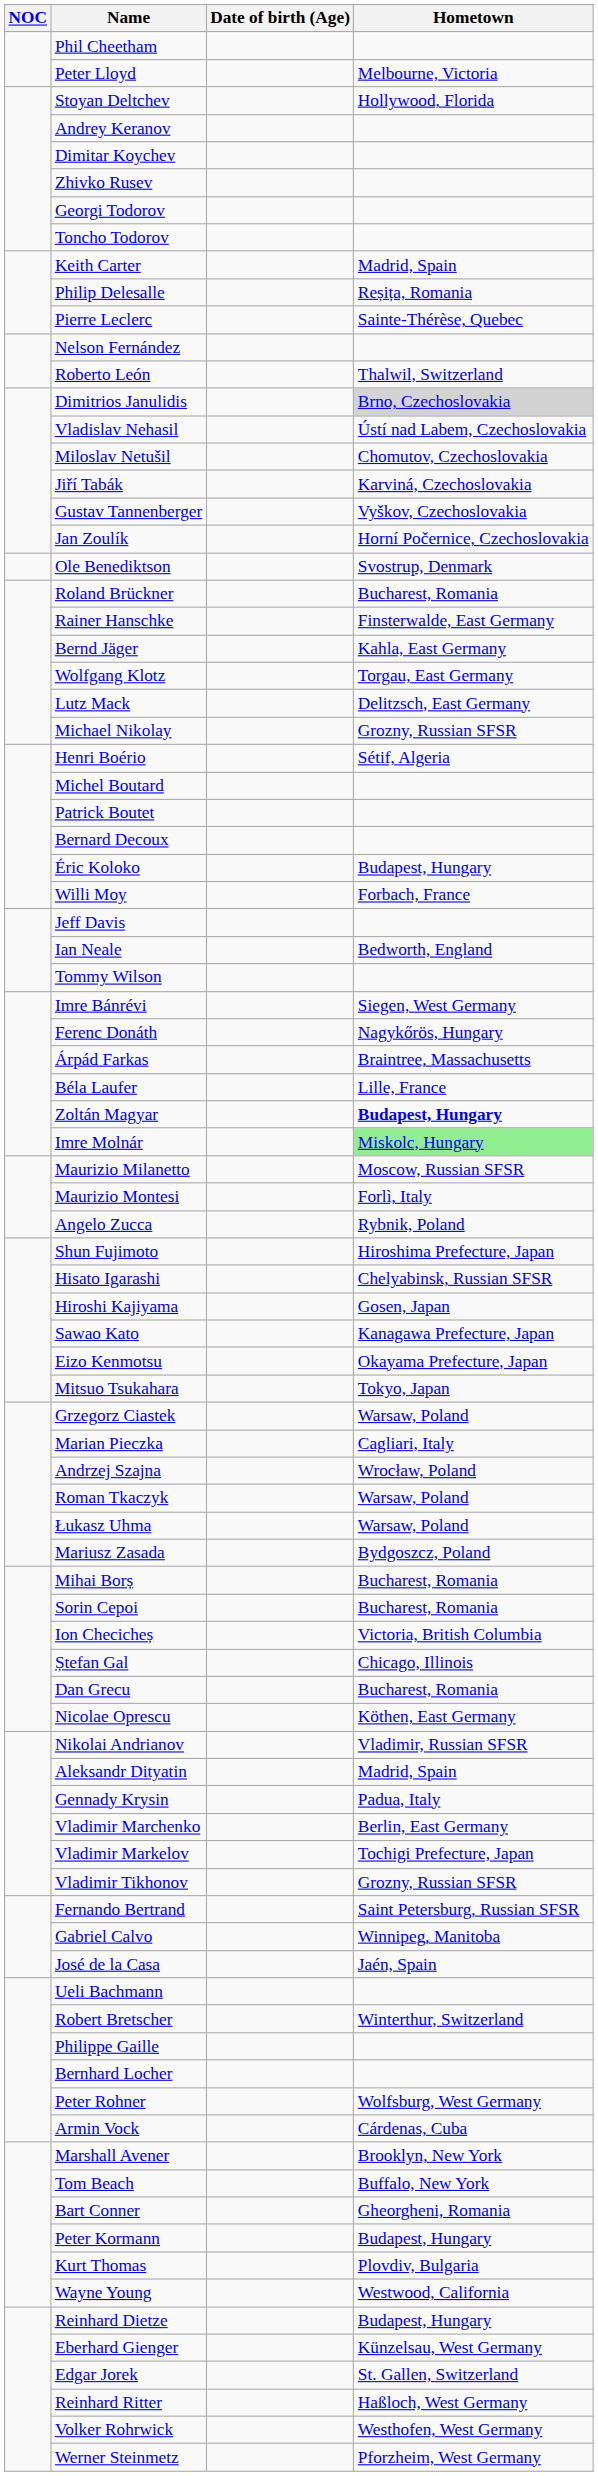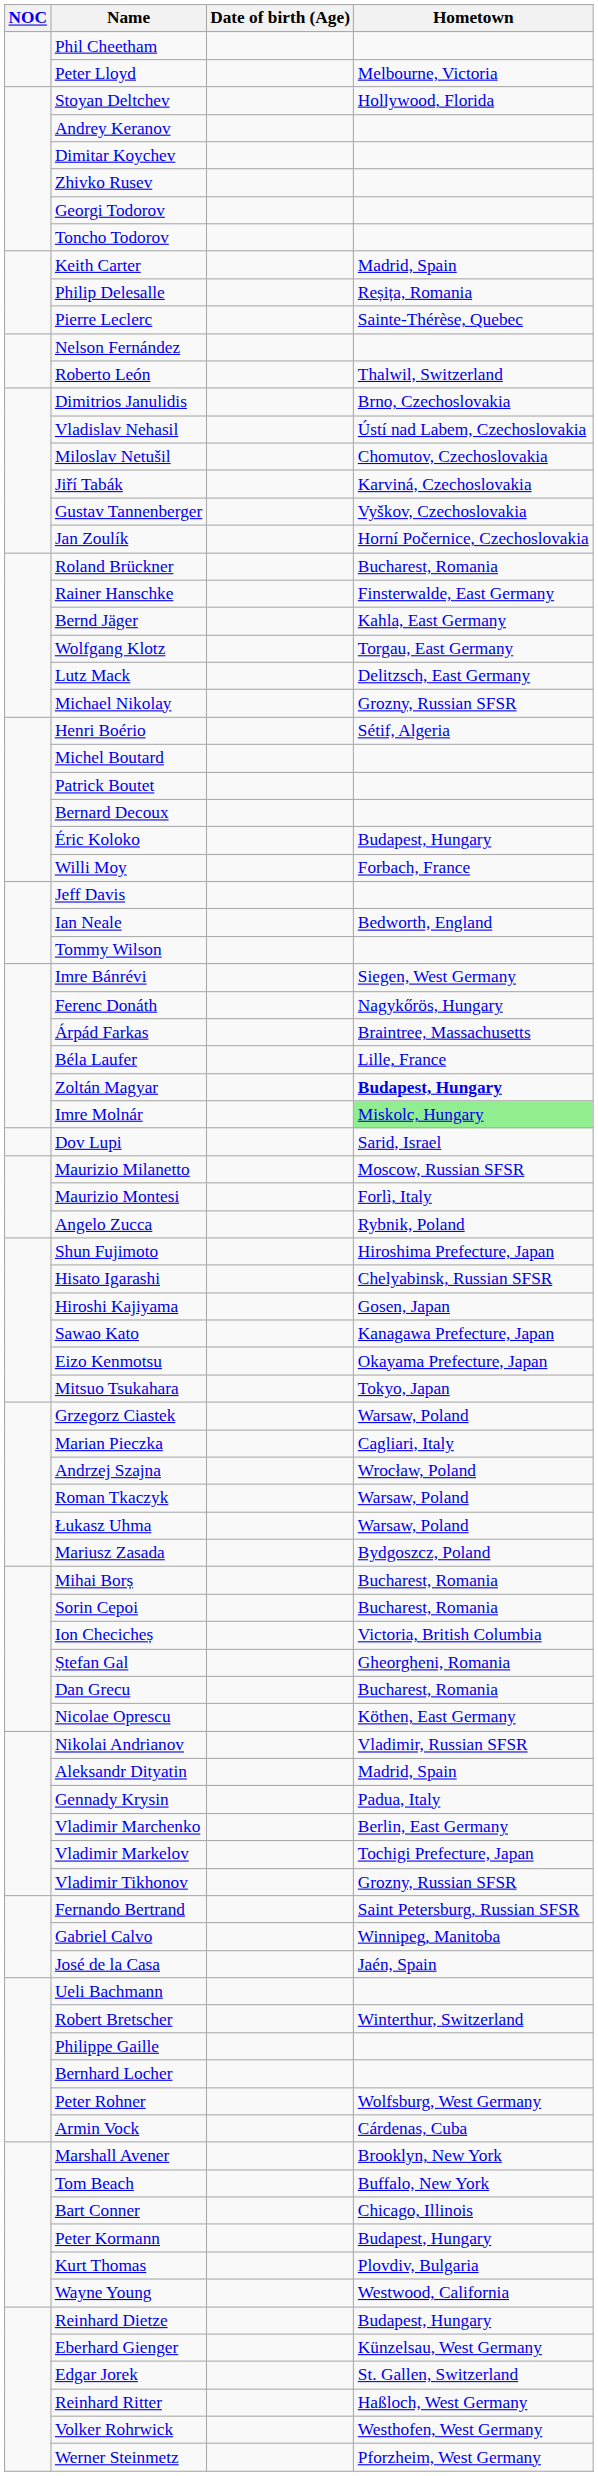 <table class="wikitable sortable">
 <tr>
 <th><a href='#'>NOC</a></th>
 <th>Name</th>
 <th>Date of birth (Age)</th>
 <th>Hometown</th>
 </tr>
 <tr>
 <td rowspan="2"></td>
 <td><a href='#'>Phil Cheetham</a></td>
 <td></td>
 <td></td>
 </tr>
 <tr>
 <td><a href='#'>Peter Lloyd</a></td>
 <td></td>
 <td><a href='#'>Melbourne, Victoria</a></td>
 </tr>
 <tr>
 <td rowspan="6"></td>
 <td><a href='#'>Stoyan Deltchev</a></td>
 <td></td>
 <td><a href='#'>Hollywood, Florida</a></td>
 </tr>
 <tr>
 <td><a href='#'>Andrey Keranov</a></td>
 <td></td>
 <td></td>
 </tr>
 <tr>
 <td><a href='#'>Dimitar Koychev</a></td>
 <td></td>
 <td></td>
 </tr>
 <tr>
 <td><a href='#'>Zhivko Rusev</a></td>
 <td></td>
 <td></td>
 </tr>
 <tr>
 <td><a href='#'>Georgi Todorov</a></td>
 <td></td>
 <td></td>
 </tr>
 <tr>
 <td><a href='#'>Toncho Todorov</a></td>
 <td></td>
 <td></td>
 </tr>
 <tr>
 <td rowspan="3"></td>
 <td><a href='#'>Keith Carter</a></td>
 <td></td>
 <td><a href='#'>Madrid, Spain</a></td>
 </tr>
 <tr>
 <td><a href='#'>Philip Delesalle</a></td>
 <td></td>
 <td><a href='#'>Reșița, Romania</a></td>
 </tr>
 <tr>
 <td><a href='#'>Pierre Leclerc</a></td>
 <td></td>
 <td><a href='#'>Sainte-Thérèse, Quebec</a></td>
 </tr>
 <tr>
 <td rowspan="2"></td>
 <td><a href='#'>Nelson Fernández</a></td>
 <td></td>
 <td></td>
 </tr>
 <tr>
 <td><a href='#'>Roberto León</a></td>
 <td></td>
 <td><a href='#'>Thalwil, Switzerland</a></td>
 </tr>
 <tr>
 <td rowspan="6"></td>
 <td><a href='#'>Dimitrios Janulidis</a></td>
 <td></td>
-<td style="background: lightgrey;"><a href='#'>Brno, Czechoslovakia</a></td>
+<td><a href='#'>Brno, Czechoslovakia</a></td>
 </tr>
 <tr>
 <td><a href='#'>Vladislav Nehasil</a></td>
 <td></td>
 <td><a href='#'>Ústí nad Labem, Czechoslovakia</a></td>
 </tr>
 <tr>
 <td><a href='#'>Miloslav Netušil</a></td>
 <td></td>
 <td><a href='#'>Chomutov, Czechoslovakia</a></td>
 </tr>
 <tr>
 <td><a href='#'>Jiří Tabák</a></td>
 <td></td>
 <td><a href='#'>Karviná, Czechoslovakia</a></td>
 </tr>
 <tr>
 <td><a href='#'>Gustav Tannenberger</a></td>
 <td></td>
 <td><a href='#'>Vyškov, Czechoslovakia</a></td>
 </tr>
 <tr>
 <td><a href='#'>Jan Zoulík</a></td>
 <td></td>
 <td><a href='#'>Horní Počernice, Czechoslovakia</a></td>
-</tr>
-<tr>
-<td></td>
-<td><a href='#'>Ole Benediktson</a></td>
-<td></td>
-<td><a href='#'>Svostrup, Denmark</a></td>
 </tr>
 <tr>
 <td rowspan="6"></td>
 <td><a href='#'>Roland Brückner</a></td>
 <td></td>
 <td><a href='#'>Bucharest, Romania</a></td>
 </tr>
 <tr>
 <td><a href='#'>Rainer Hanschke</a></td>
 <td></td>
 <td><a href='#'>Finsterwalde, East Germany</a></td>
 </tr>
 <tr>
 <td><a href='#'>Bernd Jäger</a></td>
 <td></td>
 <td><a href='#'>Kahla, East Germany</a></td>
 </tr>
 <tr>
 <td><a href='#'>Wolfgang Klotz</a></td>
 <td></td>
 <td><a href='#'>Torgau, East Germany</a></td>
 </tr>
 <tr>
 <td><a href='#'>Lutz Mack</a></td>
 <td></td>
 <td><a href='#'>Delitzsch, East Germany</a></td>
 </tr>
 <tr>
 <td><a href='#'>Michael Nikolay</a></td>
 <td></td>
 <td><a href='#'>Grozny, Russian SFSR</a></td>
 </tr>
 <tr>
 <td rowspan="6"></td>
 <td><a href='#'>Henri Boério</a></td>
 <td></td>
 <td><a href='#'>Sétif, Algeria</a></td>
 </tr>
 <tr>
 <td><a href='#'>Michel Boutard</a></td>
 <td></td>
 <td></td>
 </tr>
 <tr>
 <td><a href='#'>Patrick Boutet</a></td>
 <td></td>
 <td></td>
 </tr>
 <tr>
 <td><a href='#'>Bernard Decoux</a></td>
 <td></td>
 <td></td>
 </tr>
 <tr>
 <td><a href='#'>Éric Koloko</a></td>
 <td></td>
 <td><a href='#'>Budapest, Hungary</a></td>
 </tr>
 <tr>
 <td><a href='#'>Willi Moy</a></td>
 <td></td>
 <td><a href='#'>Forbach, France</a></td>
 </tr>
 <tr>
 <td rowspan="3"></td>
 <td><a href='#'>Jeff Davis</a></td>
 <td></td>
 <td></td>
 </tr>
 <tr>
 <td><a href='#'>Ian Neale</a></td>
 <td></td>
 <td><a href='#'>Bedworth, England</a></td>
 </tr>
 <tr>
 <td><a href='#'>Tommy Wilson</a></td>
 <td></td>
 <td></td>
 </tr>
 <tr>
 <td rowspan="6"></td>
 <td><a href='#'>Imre Bánrévi</a></td>
 <td></td>
 <td><a href='#'>Siegen, West Germany</a></td>
 </tr>
 <tr>
 <td><a href='#'>Ferenc Donáth</a></td>
 <td></td>
 <td><a href='#'>Nagykőrös, Hungary</a></td>
 </tr>
 <tr>
 <td><a href='#'>Árpád Farkas</a></td>
 <td></td>
 <td><a href='#'>Braintree, Massachusetts</a></td>
 </tr>
 <tr>
 <td><a href='#'>Béla Laufer</a></td>
 <td></td>
 <td><a href='#'>Lille, France</a></td>
 </tr>
 <tr>
 <td><a href='#'>Zoltán Magyar</a></td>
 <td></td>
 <td><strong><a href='#'>Budapest, Hungary</a></strong></td>
 </tr>
 <tr>
 <td><a href='#'>Imre Molnár</a></td>
 <td></td>
 <td style="background: lightgreen;"><a href='#'>Miskolc, Hungary</a></td>
 </tr>
 <tr>
+<td></td>
+<td><a href='#'>Dov Lupi</a></td>
+<td></td>
+<td><a href='#'>Sarid, Israel</a></td>
+</tr>
+<tr>
 <td rowspan="3"></td>
 <td><a href='#'>Maurizio Milanetto</a></td>
 <td></td>
 <td><a href='#'>Moscow, Russian SFSR</a></td>
 </tr>
 <tr>
 <td><a href='#'>Maurizio Montesi</a></td>
 <td></td>
 <td><a href='#'>Forlì, Italy</a></td>
 </tr>
 <tr>
 <td><a href='#'>Angelo Zucca</a></td>
 <td></td>
 <td><a href='#'>Rybnik, Poland</a></td>
 </tr>
 <tr>
 <td rowspan="6"></td>
 <td><a href='#'>Shun Fujimoto</a></td>
 <td></td>
 <td><a href='#'>Hiroshima Prefecture, Japan</a></td>
 </tr>
 <tr>
 <td><a href='#'>Hisato Igarashi</a></td>
 <td></td>
 <td><a href='#'>Chelyabinsk, Russian SFSR</a></td>
 </tr>
 <tr>
 <td><a href='#'>Hiroshi Kajiyama</a></td>
 <td></td>
 <td><a href='#'>Gosen, Japan</a></td>
 </tr>
 <tr>
 <td><a href='#'>Sawao Kato</a></td>
 <td></td>
 <td><a href='#'>Kanagawa Prefecture, Japan</a></td>
 </tr>
 <tr>
 <td><a href='#'>Eizo Kenmotsu</a></td>
 <td></td>
 <td><a href='#'>Okayama Prefecture, Japan</a></td>
 </tr>
 <tr>
 <td><a href='#'>Mitsuo Tsukahara</a></td>
 <td></td>
 <td><a href='#'>Tokyo, Japan</a></td>
 </tr>
 <tr>
 <td rowspan="6"></td>
 <td><a href='#'>Grzegorz Ciastek</a></td>
 <td></td>
 <td><a href='#'>Warsaw, Poland</a></td>
 </tr>
 <tr>
 <td><a href='#'>Marian Pieczka</a></td>
 <td></td>
 <td><a href='#'>Cagliari, Italy</a></td>
 </tr>
 <tr>
 <td><a href='#'>Andrzej Szajna</a></td>
 <td></td>
 <td><a href='#'>Wrocław, Poland</a></td>
 </tr>
 <tr>
 <td><a href='#'>Roman Tkaczyk</a></td>
 <td></td>
 <td><a href='#'>Warsaw, Poland</a></td>
 </tr>
 <tr>
 <td><a href='#'>Łukasz Uhma</a></td>
 <td></td>
 <td><a href='#'>Warsaw, Poland</a></td>
 </tr>
 <tr>
 <td><a href='#'>Mariusz Zasada</a></td>
 <td></td>
 <td><a href='#'>Bydgoszcz, Poland</a></td>
 </tr>
 <tr>
 <td rowspan="6"></td>
 <td><a href='#'>Mihai Borș</a></td>
 <td></td>
 <td><a href='#'>Bucharest, Romania</a></td>
 </tr>
 <tr>
 <td><a href='#'>Sorin Cepoi</a></td>
 <td></td>
 <td><a href='#'>Bucharest, Romania</a></td>
 </tr>
 <tr>
 <td><a href='#'>Ion Checicheș</a></td>
 <td></td>
 <td><a href='#'>Victoria, British Columbia</a></td>
 </tr>
 <tr>
 <td><a href='#'>Ștefan Gal</a></td>
 <td></td>
-<td><a href='#'>Chicago, Illinois</a></td>
+<td><a href='#'>Gheorgheni, Romania</a></td>
 </tr>
 <tr>
 <td><a href='#'>Dan Grecu</a></td>
 <td></td>
 <td><a href='#'>Bucharest, Romania</a></td>
 </tr>
 <tr>
 <td><a href='#'>Nicolae Oprescu</a></td>
 <td></td>
 <td><a href='#'>Köthen, East Germany</a></td>
 </tr>
 <tr>
 <td rowspan="6"></td>
 <td><a href='#'>Nikolai Andrianov</a></td>
 <td></td>
 <td><a href='#'>Vladimir, Russian SFSR</a></td>
 </tr>
 <tr>
 <td><a href='#'>Aleksandr Dityatin</a></td>
 <td></td>
 <td><a href='#'>Madrid, Spain</a></td>
 </tr>
 <tr>
 <td><a href='#'>Gennady Krysin</a></td>
 <td></td>
 <td><a href='#'>Padua, Italy</a></td>
 </tr>
 <tr>
 <td><a href='#'>Vladimir Marchenko</a></td>
 <td></td>
 <td><a href='#'>Berlin, East Germany</a></td>
 </tr>
 <tr>
 <td><a href='#'>Vladimir Markelov</a></td>
 <td></td>
 <td><a href='#'>Tochigi Prefecture, Japan</a></td>
 </tr>
 <tr>
 <td><a href='#'>Vladimir Tikhonov</a></td>
 <td></td>
 <td><a href='#'>Grozny, Russian SFSR</a></td>
 </tr>
 <tr>
 <td rowspan="3"></td>
 <td><a href='#'>Fernando Bertrand</a></td>
 <td></td>
 <td><a href='#'>Saint Petersburg, Russian SFSR</a></td>
 </tr>
 <tr>
 <td><a href='#'>Gabriel Calvo</a></td>
 <td></td>
 <td><a href='#'>Winnipeg, Manitoba</a></td>
 </tr>
 <tr>
 <td><a href='#'>José de la Casa</a></td>
 <td></td>
 <td><a href='#'>Jaén, Spain</a></td>
 </tr>
 <tr>
 <td rowspan="6"></td>
 <td><a href='#'>Ueli Bachmann</a></td>
 <td></td>
 <td></td>
 </tr>
 <tr>
 <td><a href='#'>Robert Bretscher</a></td>
 <td></td>
 <td><a href='#'>Winterthur, Switzerland</a></td>
 </tr>
 <tr>
 <td><a href='#'>Philippe Gaille</a></td>
 <td></td>
 <td></td>
 </tr>
 <tr>
 <td><a href='#'>Bernhard Locher</a></td>
 <td></td>
 <td></td>
 </tr>
 <tr>
 <td><a href='#'>Peter Rohner</a></td>
 <td></td>
 <td><a href='#'>Wolfsburg, West Germany</a></td>
 </tr>
 <tr>
 <td><a href='#'>Armin Vock</a></td>
 <td></td>
 <td><a href='#'>Cárdenas, Cuba</a></td>
 </tr>
 <tr>
 <td rowspan="6"></td>
 <td><a href='#'>Marshall Avener</a></td>
 <td></td>
 <td><a href='#'>Brooklyn, New York</a></td>
 </tr>
 <tr>
 <td><a href='#'>Tom Beach</a></td>
 <td></td>
 <td><a href='#'>Buffalo, New York</a></td>
 </tr>
 <tr>
 <td><a href='#'>Bart Conner</a></td>
 <td></td>
-<td><a href='#'>Gheorgheni, Romania</a></td>
+<td><a href='#'>Chicago, Illinois</a></td>
 </tr>
 <tr>
 <td><a href='#'>Peter Kormann</a></td>
 <td></td>
 <td><a href='#'>Budapest, Hungary</a></td>
 </tr>
 <tr>
 <td><a href='#'>Kurt Thomas</a></td>
 <td></td>
 <td><a href='#'>Plovdiv, Bulgaria</a></td>
 </tr>
 <tr>
 <td><a href='#'>Wayne Young</a></td>
 <td></td>
 <td><a href='#'>Westwood, California</a></td>
 </tr>
 <tr>
 <td rowspan="6"></td>
 <td><a href='#'>Reinhard Dietze</a></td>
 <td></td>
 <td><a href='#'>Budapest, Hungary</a></td>
 </tr>
 <tr>
 <td><a href='#'>Eberhard Gienger</a></td>
 <td></td>
 <td><a href='#'>Künzelsau, West Germany</a></td>
 </tr>
 <tr>
 <td><a href='#'>Edgar Jorek</a></td>
 <td></td>
 <td><a href='#'>St. Gallen, Switzerland</a></td>
 </tr>
 <tr>
 <td><a href='#'>Reinhard Ritter</a></td>
 <td></td>
 <td><a href='#'>Haßloch, West Germany</a></td>
 </tr>
 <tr>
 <td><a href='#'>Volker Rohrwick</a></td>
 <td></td>
 <td><a href='#'>Westhofen, West Germany</a></td>
 </tr>
 <tr>
 <td><a href='#'>Werner Steinmetz</a></td>
 <td></td>
 <td><a href='#'>Pforzheim, West Germany</a></td>
 </tr>
 </table>
